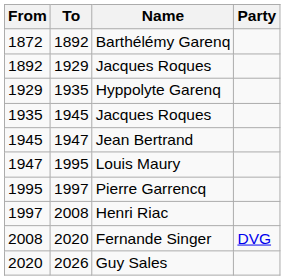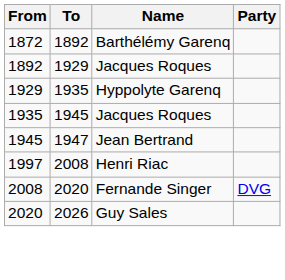 <table class="wikitable">
 <tr>
 <th>From</th>
 <th>To</th>
 <th>Name</th>
 <th>Party</th>
 </tr>
 <tr>
 <td>1872</td>
 <td>1892</td>
 <td>Barthélémy Garenq</td>
 <td></td>
 </tr>
 <tr>
 <td>1892</td>
 <td>1929</td>
 <td>Jacques Roques</td>
 <td></td>
 </tr>
 <tr>
 <td>1929</td>
 <td>1935</td>
 <td>Hyppolyte Garenq</td>
 <td></td>
 </tr>
 <tr>
 <td>1935</td>
 <td>1945</td>
 <td>Jacques Roques</td>
 <td></td>
 </tr>
 <tr>
 <td>1945</td>
 <td>1947</td>
 <td>Jean Bertrand</td>
 <td></td>
 </tr>
 <tr>
-<td>1947</td>
-<td>1995</td>
-<td>Louis Maury</td>
-<td></td>
-</tr>
-<tr>
-<td>1995</td>
-<td>1997</td>
-<td>Pierre Garrencq</td>
-<td></td>
-</tr>
-<tr>
 <td>1997</td>
 <td>2008</td>
 <td>Henri Riac</td>
 <td></td>
 </tr>
 <tr>
 <td>2008</td>
 <td>2020</td>
 <td>Fernande Singer</td>
 <td><a href='#'>DVG</a></td>
 </tr>
 <tr>
 <td>2020</td>
 <td>2026</td>
 <td>Guy Sales</td>
 <td></td>
 </tr>
 </table>
